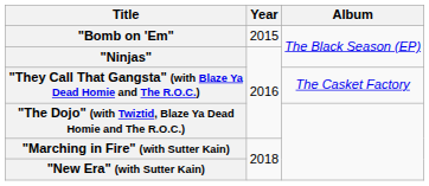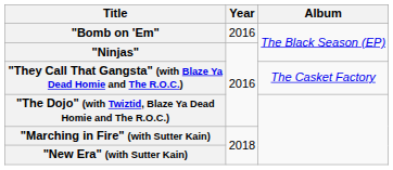 <table class="wikitable plainrowheaders" style="text-align:center;">
 <tr>
 <th scope="col" style="width:18em;">Title</th>
 <th scope="col">Year</th>
 <th scope="col">Album</th>
 </tr>
 <tr>
 <th scope="row">"Bomb on 'Em"</th>
-<td>2015</td>
+<td>2016</td>
 <td rowspan="2"><em><a href='#'>The Black Season (EP)</a></em></td>
 </tr>
 <tr>
 <th scope="row">"Ninjas"</th>
 <td rowspan="3">2016</td>
 </tr>
 <tr>
 <th scope="row">"They Call That Gangsta" <small>(with <a href='#'>Blaze Ya Dead Homie</a> and <a href='#'>The R.O.C.</a>)</small></th>
 <td><em><a href='#'>The Casket Factory</a></em></td>
 </tr>
 <tr>
 <th scope="row">"The Dojo" <small>(with <a href='#'>Twiztid</a>, Blaze Ya Dead Homie and The R.O.C.)</small></th>
 <td rowspan="3"></td>
 </tr>
 <tr>
 <th scope="row">"Marching in Fire" <small>(with Sutter Kain)</small></th>
 <td rowspan="2">2018</td>
 </tr>
 <tr>
 <th scope="row">"New Era" <small>(with Sutter Kain)</small></th>
 </tr>
 </table>
